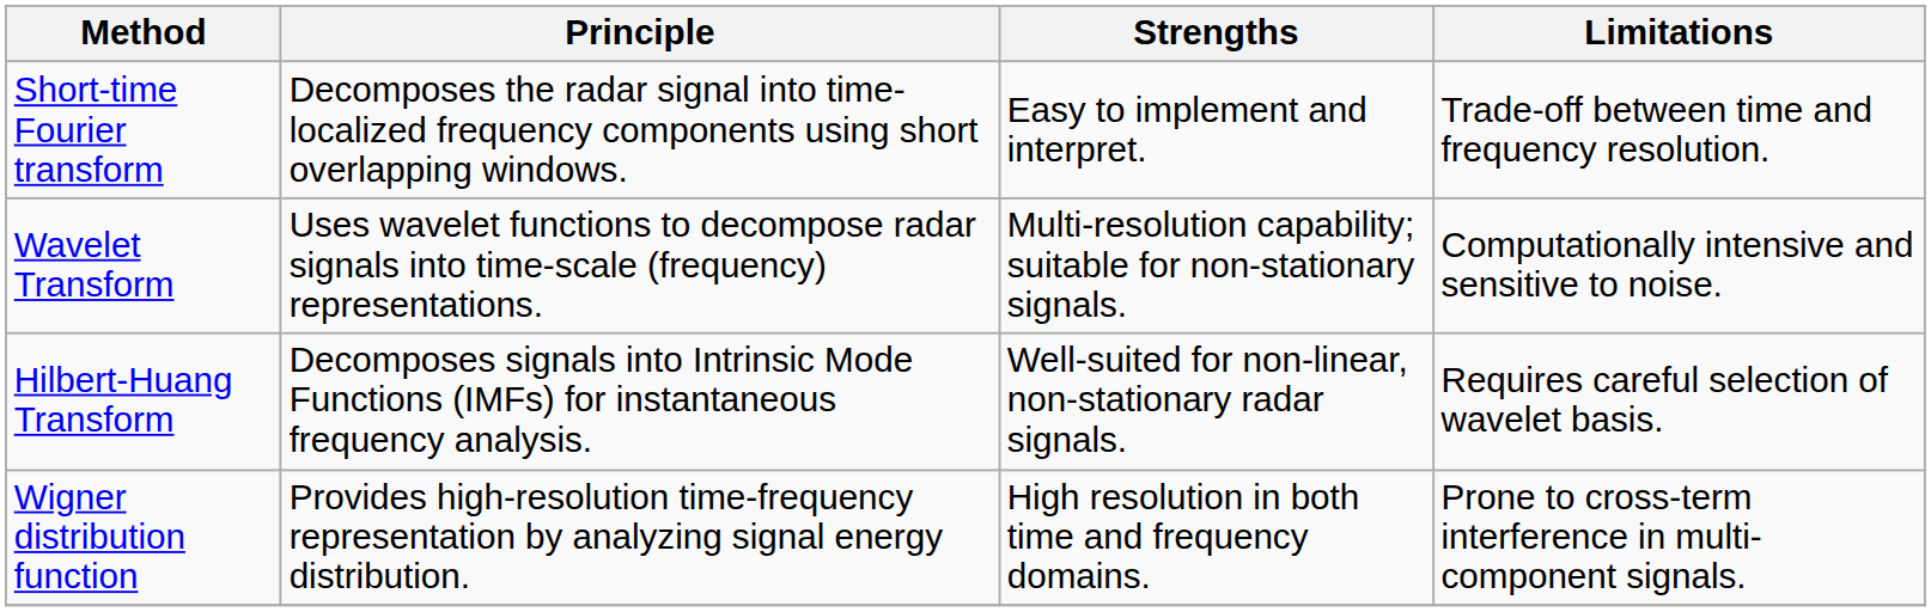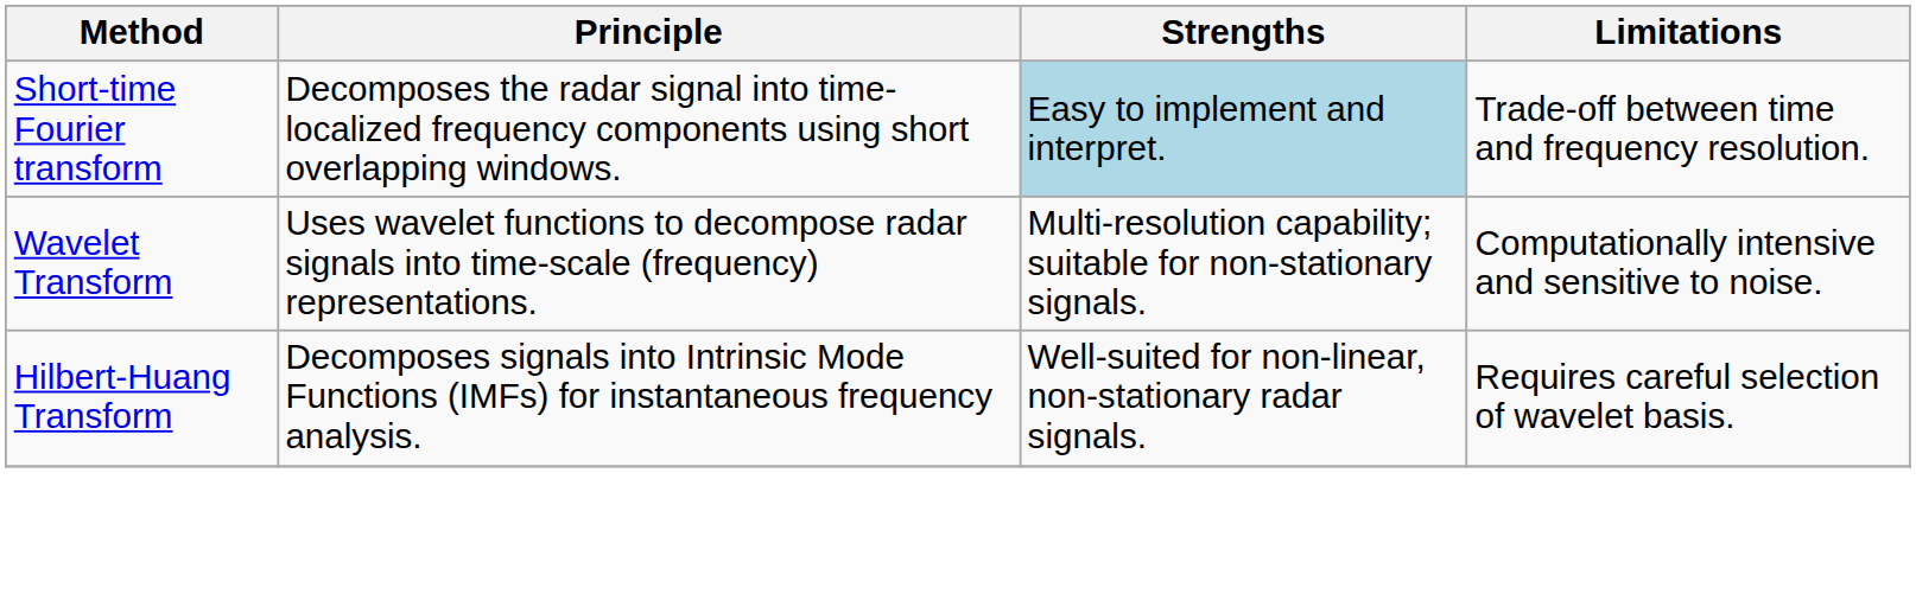 <table class="wikitable">
 <tr>
 <th>Method</th>
 <th>Principle</th>
 <th>Strengths</th>
 <th>Limitations</th>
 </tr>
 <tr>
 <td><a href='#'>Short-time Fourier transform</a></td>
 <td>Decomposes the radar signal into time-localized frequency components using short overlapping windows.</td>
-<td>Easy to implement and interpret.</td>
+<td style="background: lightblue;">Easy to implement and interpret.</td>
 <td>Trade-off between time and frequency resolution.</td>
 </tr>
 <tr>
 <td><a href='#'>Wavelet Transform</a></td>
 <td>Uses wavelet functions to decompose radar signals into time-scale (frequency) representations.</td>
 <td>Multi-resolution capability; suitable for non-stationary signals.</td>
 <td>Computationally intensive and sensitive to noise.</td>
 </tr>
 <tr>
 <td><a href='#'>Hilbert-Huang Transform</a></td>
 <td>Decomposes signals into Intrinsic Mode Functions (IMFs) for instantaneous frequency analysis.</td>
 <td>Well-suited for non-linear, non-stationary radar signals.</td>
 <td>Requires careful selection of wavelet basis.</td>
 </tr>
 <tr>
-<td><a href='#'>Wigner distribution function</a></td>
-<td>Provides high-resolution time-frequency representation by analyzing signal energy distribution.</td>
-<td>High resolution in both time and frequency domains.</td>
-<td>Prone to cross-term interference in multi-component signals.</td>
-</tr>
-<tr>
 </tr>
 <tr>
 </tr>
 </table>
